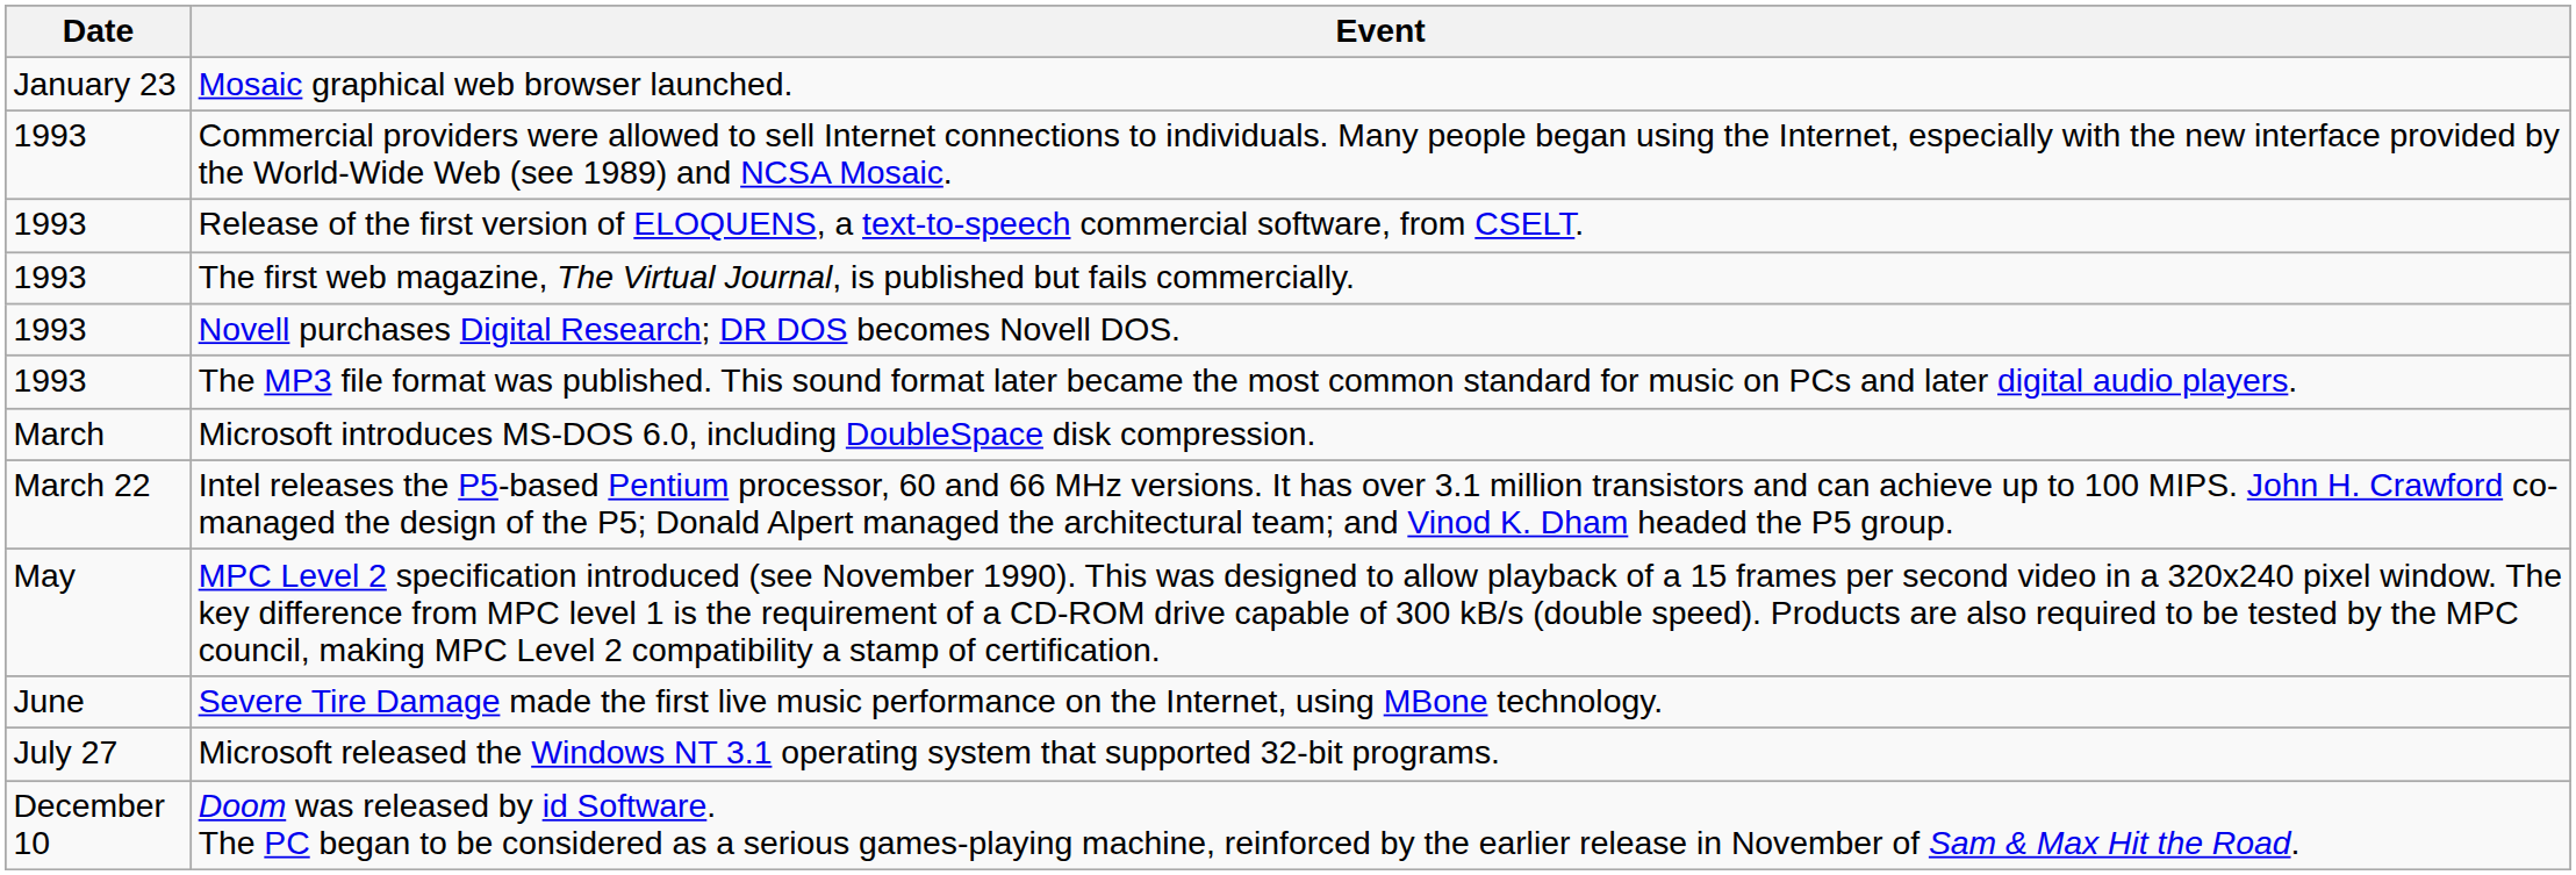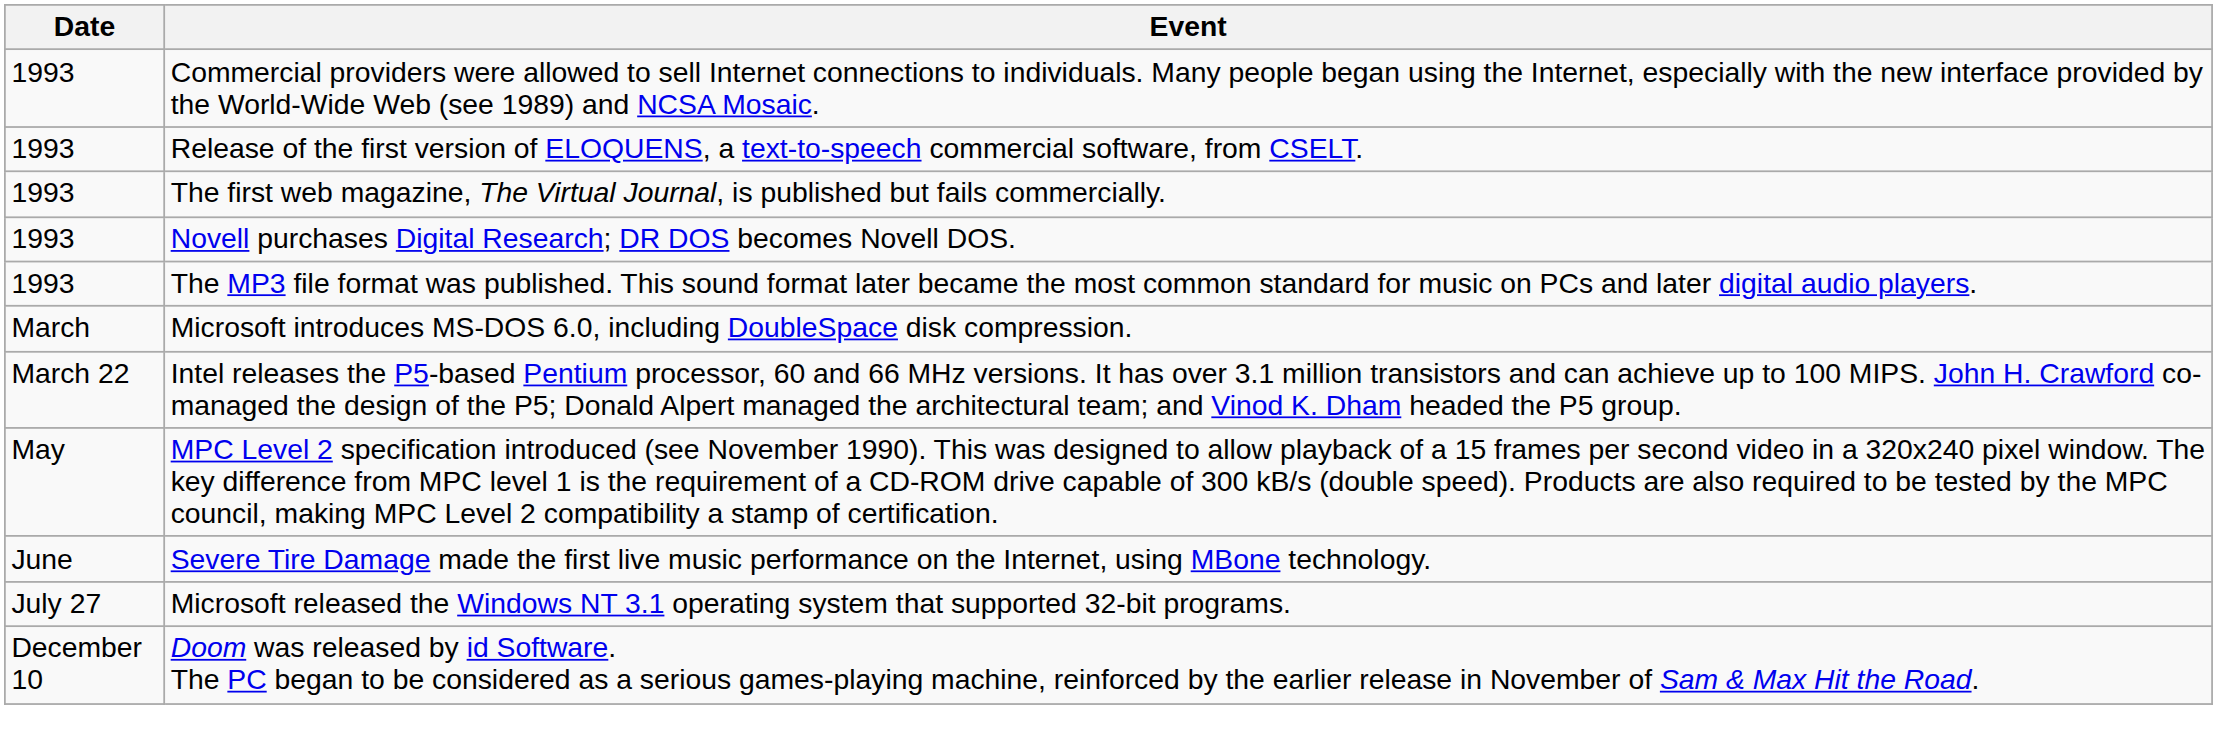 <table class="wikitable sortable">
 <tr>
 <th>Date</th>
 <th class="unsortable">Event</th>
-</tr>
-<tr valign="top">
-<td>January 23</td>
-<td><a href='#'>Mosaic</a> graphical web browser launched.</td>
 </tr>
 <tr valign="top">
 <td>1993</td>
 <td>Commercial providers were allowed to sell Internet connections to individuals. Many people began using the Internet, especially with the new interface provided by the World-Wide Web (see 1989) and <a href='#'>NCSA Mosaic</a>.</td>
 </tr>
 <tr valign="top">
 <td>1993</td>
 <td>Release of the first version of <a href='#'>ELOQUENS</a>, a <a href='#'>text-to-speech</a> commercial software, from <a href='#'>CSELT</a>.</td>
 </tr>
 <tr valign="top">
 <td>1993</td>
 <td>The first web magazine, <em>The Virtual Journal</em>, is published but fails commercially.</td>
 </tr>
 <tr valign="top">
 <td>1993</td>
 <td><a href='#'>Novell</a> purchases <a href='#'>Digital Research</a>; <a href='#'>DR DOS</a> becomes Novell DOS.</td>
 </tr>
 <tr valign="top">
 <td>1993</td>
 <td>The <a href='#'>MP3</a> file format was published. This sound format later became the most common standard for music on PCs and later <a href='#'>digital audio players</a>.</td>
 </tr>
 <tr valign="top">
 <td>March</td>
 <td>Microsoft introduces MS-DOS 6.0, including <a href='#'>DoubleSpace</a> disk compression.</td>
 </tr>
 <tr valign="top">
 <td>March 22</td>
 <td>Intel releases the <a href='#'>P5</a>-based <a href='#'>Pentium</a> processor, 60 and 66 MHz versions. It has over 3.1 million transistors and can achieve up to 100 MIPS. <a href='#'>John H. Crawford</a> co-managed the design of the P5; Donald Alpert managed the architectural team; and <a href='#'>Vinod K. Dham</a> headed the P5 group.</td>
 </tr>
 <tr valign="top">
 <td>May</td>
 <td><a href='#'>MPC Level 2</a> specification introduced (see November 1990). This was designed to allow playback of a 15 frames per second video in a 320x240 pixel window. The key difference from MPC level 1 is the requirement of a CD-ROM drive capable of 300 kB/s (double speed). Products are also required to be tested by the MPC council, making MPC Level 2 compatibility a stamp of certification.</td>
 </tr>
 <tr valign="top">
 <td>June</td>
 <td><a href='#'>Severe Tire Damage</a> made the first live music performance on the Internet, using <a href='#'>MBone</a> technology.</td>
 </tr>
 <tr valign="top">
 <td>July 27</td>
 <td>Microsoft released the <a href='#'>Windows NT 3.1</a> operating system that supported 32-bit programs.</td>
 </tr>
 <tr valign="top">
 <td>December 10</td>
 <td><em><a href='#'>Doom</a></em> was released by <a href='#'>id Software</a>.<br>The <a href='#'>PC</a> began to be considered as a serious games-playing machine, reinforced by the earlier release in November of <em><a href='#'>Sam & Max Hit the Road</a></em>.</td>
 </tr>
 </table>
